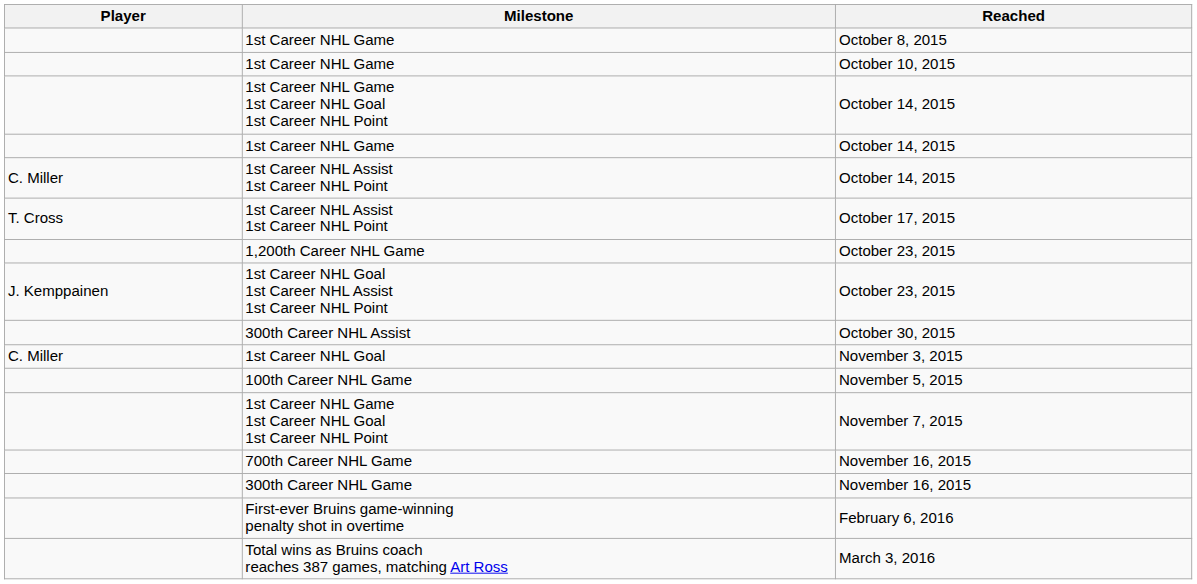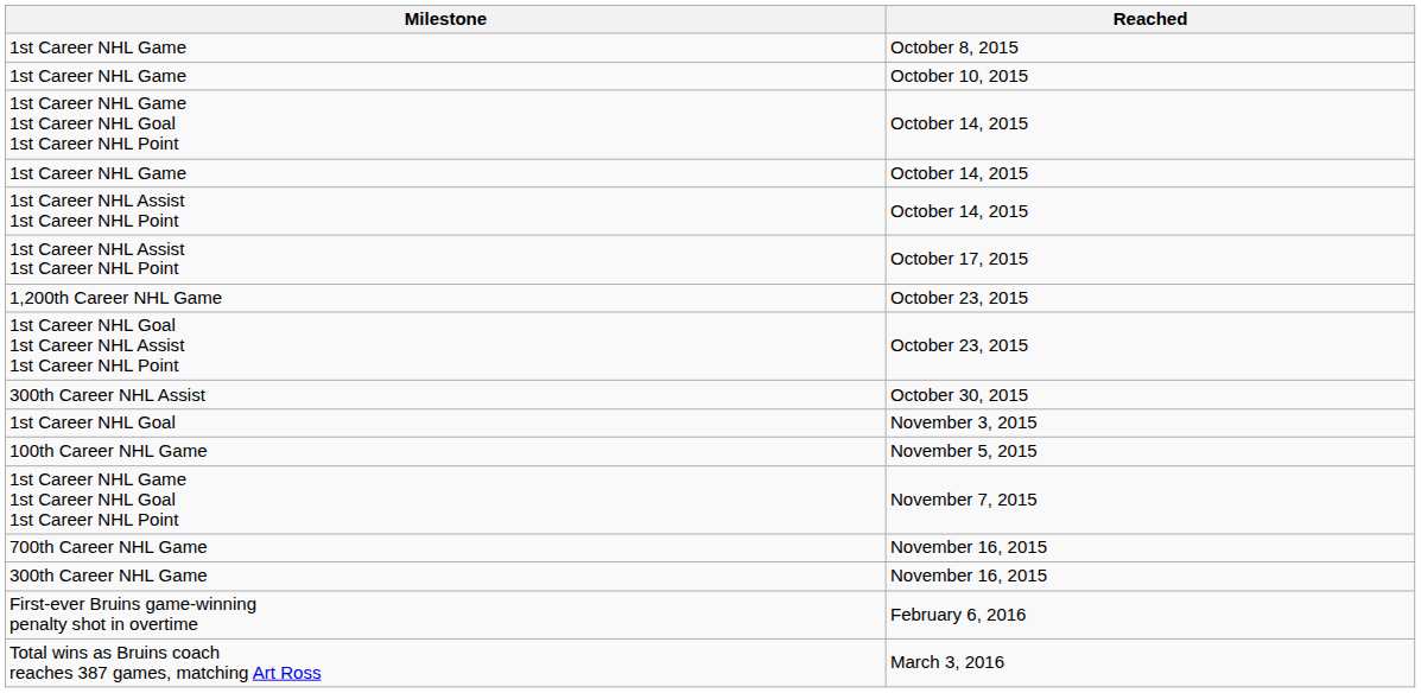 <table class="wikitable sortable" style="width:100%;">
 <tr align=center>
-<th style="width:20%;">Player</th>
 <th style="width:50%;">Milestone</th>
 <th style="width:30%;" data-sort-type="date">Reached</th>
 </tr>
 <tr>
-<td></td>
 <td>1st Career NHL Game</td>
 <td>October 8, 2015</td>
 </tr>
 <tr>
-<td></td>
 <td>1st Career NHL Game</td>
 <td>October 10, 2015</td>
 </tr>
 <tr>
-<td></td>
 <td>1st Career NHL Game<br>1st Career NHL Goal<br>1st Career NHL Point</td>
 <td>October 14, 2015</td>
 </tr>
 <tr>
-<td></td>
 <td>1st Career NHL Game</td>
 <td>October 14, 2015</td>
 </tr>
 <tr>
-<td>C. Miller</td>
 <td>1st Career NHL Assist<br>1st Career NHL Point</td>
 <td>October 14, 2015</td>
 </tr>
 <tr>
-<td>T. Cross</td>
 <td>1st Career NHL Assist<br>1st Career NHL Point</td>
 <td>October 17, 2015</td>
 </tr>
 <tr>
-<td></td>
 <td>1,200th Career NHL Game</td>
 <td>October 23, 2015</td>
 </tr>
 <tr>
-<td>J. Kemppainen</td>
 <td>1st Career NHL Goal<br>1st Career NHL Assist<br>1st Career NHL Point</td>
 <td>October 23, 2015</td>
 </tr>
 <tr>
-<td></td>
 <td>300th Career NHL Assist</td>
 <td>October 30, 2015</td>
 </tr>
 <tr>
-<td>C. Miller</td>
 <td>1st Career NHL Goal</td>
 <td>November 3, 2015</td>
 </tr>
 <tr>
-<td></td>
 <td>100th Career NHL Game</td>
 <td>November 5, 2015</td>
 </tr>
 <tr>
-<td></td>
 <td>1st Career NHL Game<br>1st Career NHL Goal<br>1st Career NHL Point</td>
 <td>November 7, 2015</td>
 </tr>
 <tr>
-<td></td>
 <td>700th Career NHL Game</td>
 <td>November 16, 2015</td>
 </tr>
 <tr>
-<td></td>
 <td>300th Career NHL Game</td>
 <td>November 16, 2015</td>
 </tr>
 <tr>
-<td></td>
 <td>First-ever Bruins game-winning<br>penalty shot in overtime</td>
 <td>February 6, 2016</td>
 </tr>
 <tr>
-<td></td>
 <td>Total wins as Bruins coach<br>reaches 387 games, matching <a href='#'>Art Ross</a></td>
 <td>March 3, 2016</td>
 </tr>
 </table>
